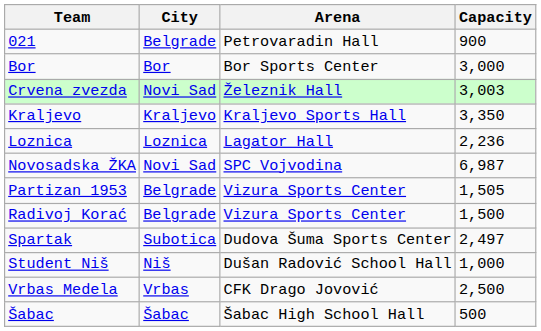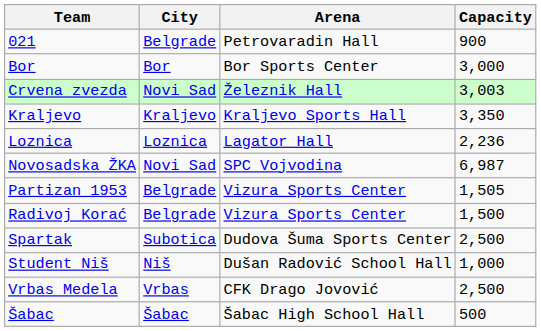 <table class="wikitable sortable">
 <tr>
 <th>Team</th>
 <th>City</th>
 <th>Arena</th>
 <th>Capacity</th>
 </tr>
 <tr>
 <td><a href='#'>021</a></td>
 <td><a href='#'>Belgrade</a></td>
 <td>Petrovaradin Hall</td>
 <td>900</td>
 </tr>
 <tr>
 <td><a href='#'>Bor</a></td>
 <td><a href='#'>Bor</a></td>
 <td>Bor Sports Center</td>
 <td>3,000</td>
 </tr>
 <tr bgcolor=#ccffcc>
 <td><a href='#'>Crvena zvezda</a></td>
 <td><a href='#'>Novi Sad</a></td>
 <td><a href='#'>Železnik Hall</a></td>
 <td>3,003</td>
 </tr>
 <tr>
 <td><a href='#'>Kraljevo</a></td>
 <td><a href='#'>Kraljevo</a></td>
 <td><a href='#'>Kraljevo Sports Hall</a></td>
 <td>3,350</td>
 </tr>
 <tr>
 <td><a href='#'>Loznica</a></td>
 <td><a href='#'>Loznica</a></td>
 <td><a href='#'>Lagator Hall</a></td>
 <td>2,236</td>
 </tr>
 <tr>
 <td><a href='#'>Novosadska ŽKA</a></td>
 <td><a href='#'>Novi Sad</a></td>
 <td><a href='#'>SPC Vojvodina</a></td>
 <td>6,987</td>
 </tr>
 <tr>
 <td><a href='#'>Partizan 1953</a></td>
 <td><a href='#'>Belgrade</a></td>
 <td><a href='#'>Vizura Sports Center</a></td>
 <td>1,505</td>
 </tr>
 <tr>
 <td><a href='#'>Radivoj Korać</a></td>
 <td><a href='#'>Belgrade</a></td>
 <td><a href='#'>Vizura Sports Center</a></td>
 <td>1,500</td>
 </tr>
 <tr>
 <td><a href='#'>Spartak</a></td>
 <td><a href='#'>Subotica</a></td>
 <td>Dudova Šuma Sports Center</td>
-<td>2,497</td>
+<td>2,500</td>
 </tr>
 <tr>
 <td><a href='#'>Student Niš</a></td>
 <td><a href='#'>Niš</a></td>
 <td>Dušan Radović School Hall</td>
 <td>1,000</td>
 </tr>
 <tr>
 <td><a href='#'>Vrbas Medela</a></td>
 <td><a href='#'>Vrbas</a></td>
 <td>CFK Drago Jovović</td>
 <td>2,500</td>
 </tr>
 <tr>
 <td><a href='#'>Šabac</a></td>
 <td><a href='#'>Šabac</a></td>
 <td>Šabac High School Hall</td>
 <td>500</td>
 </tr>
 </table>
